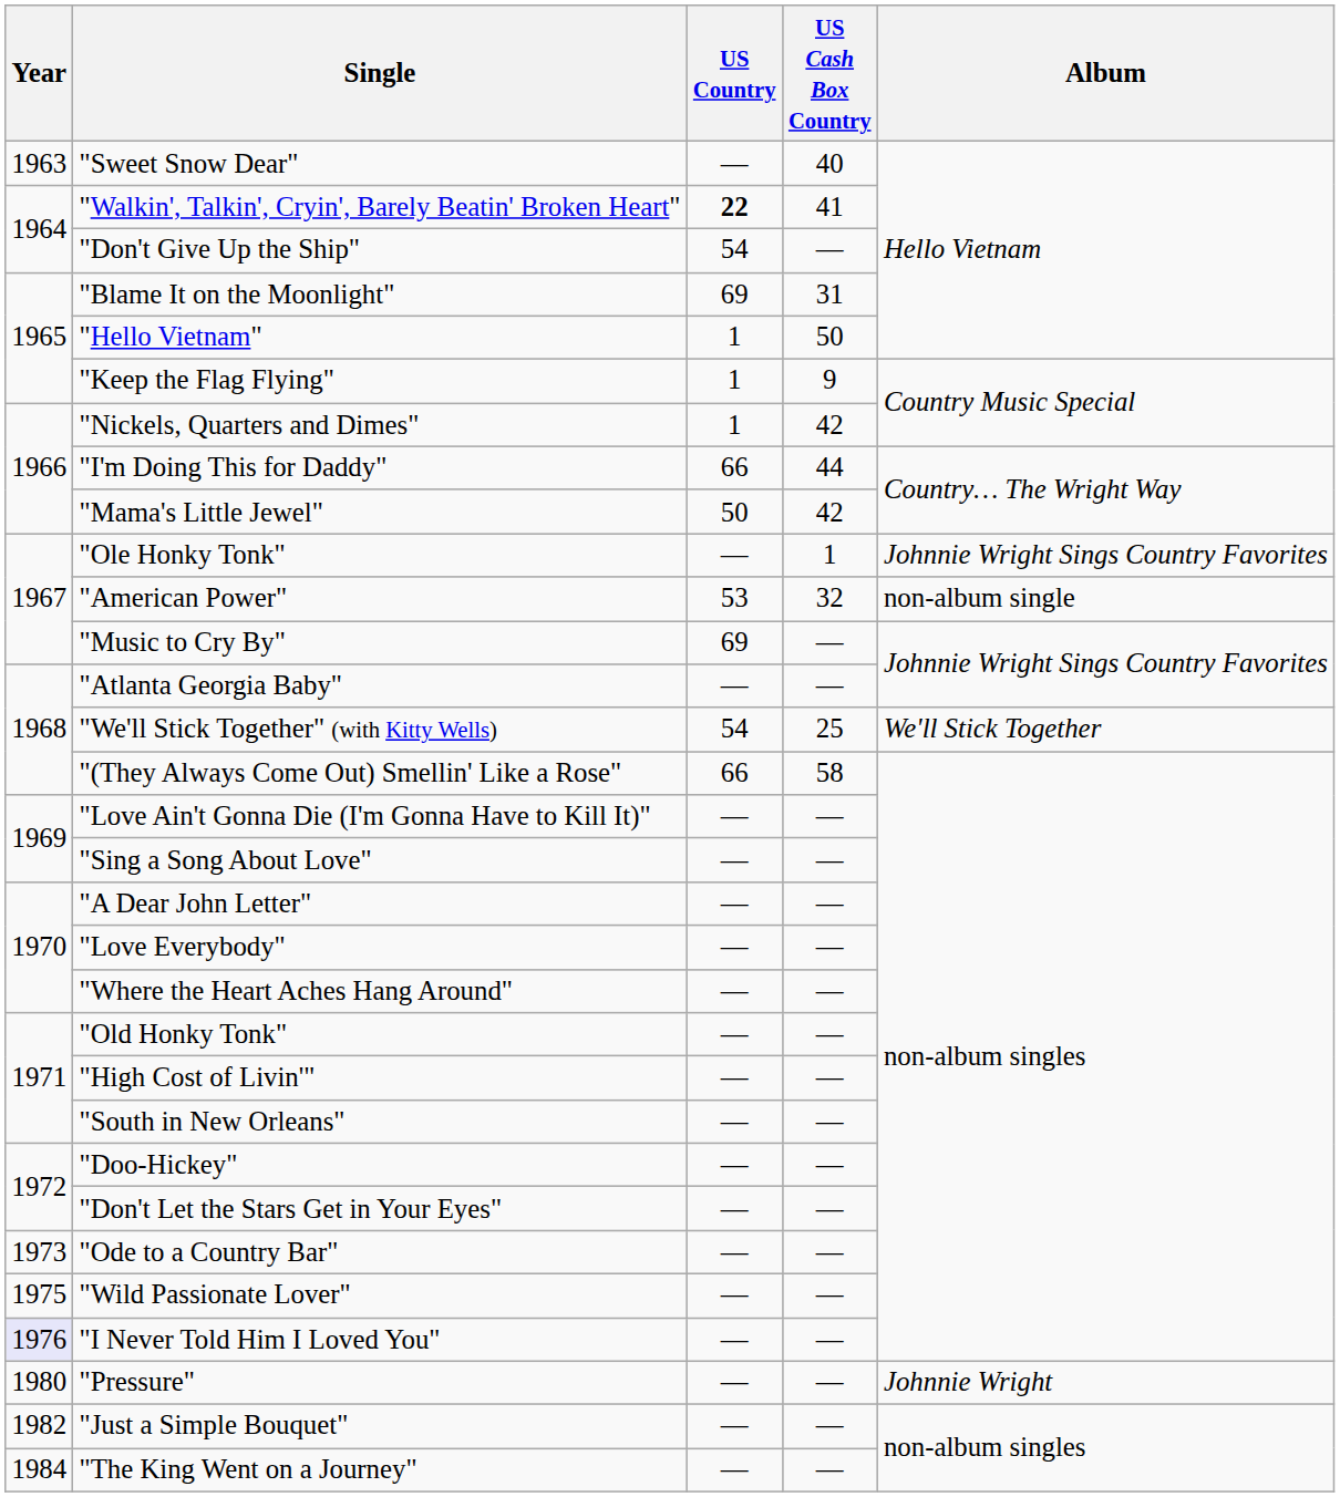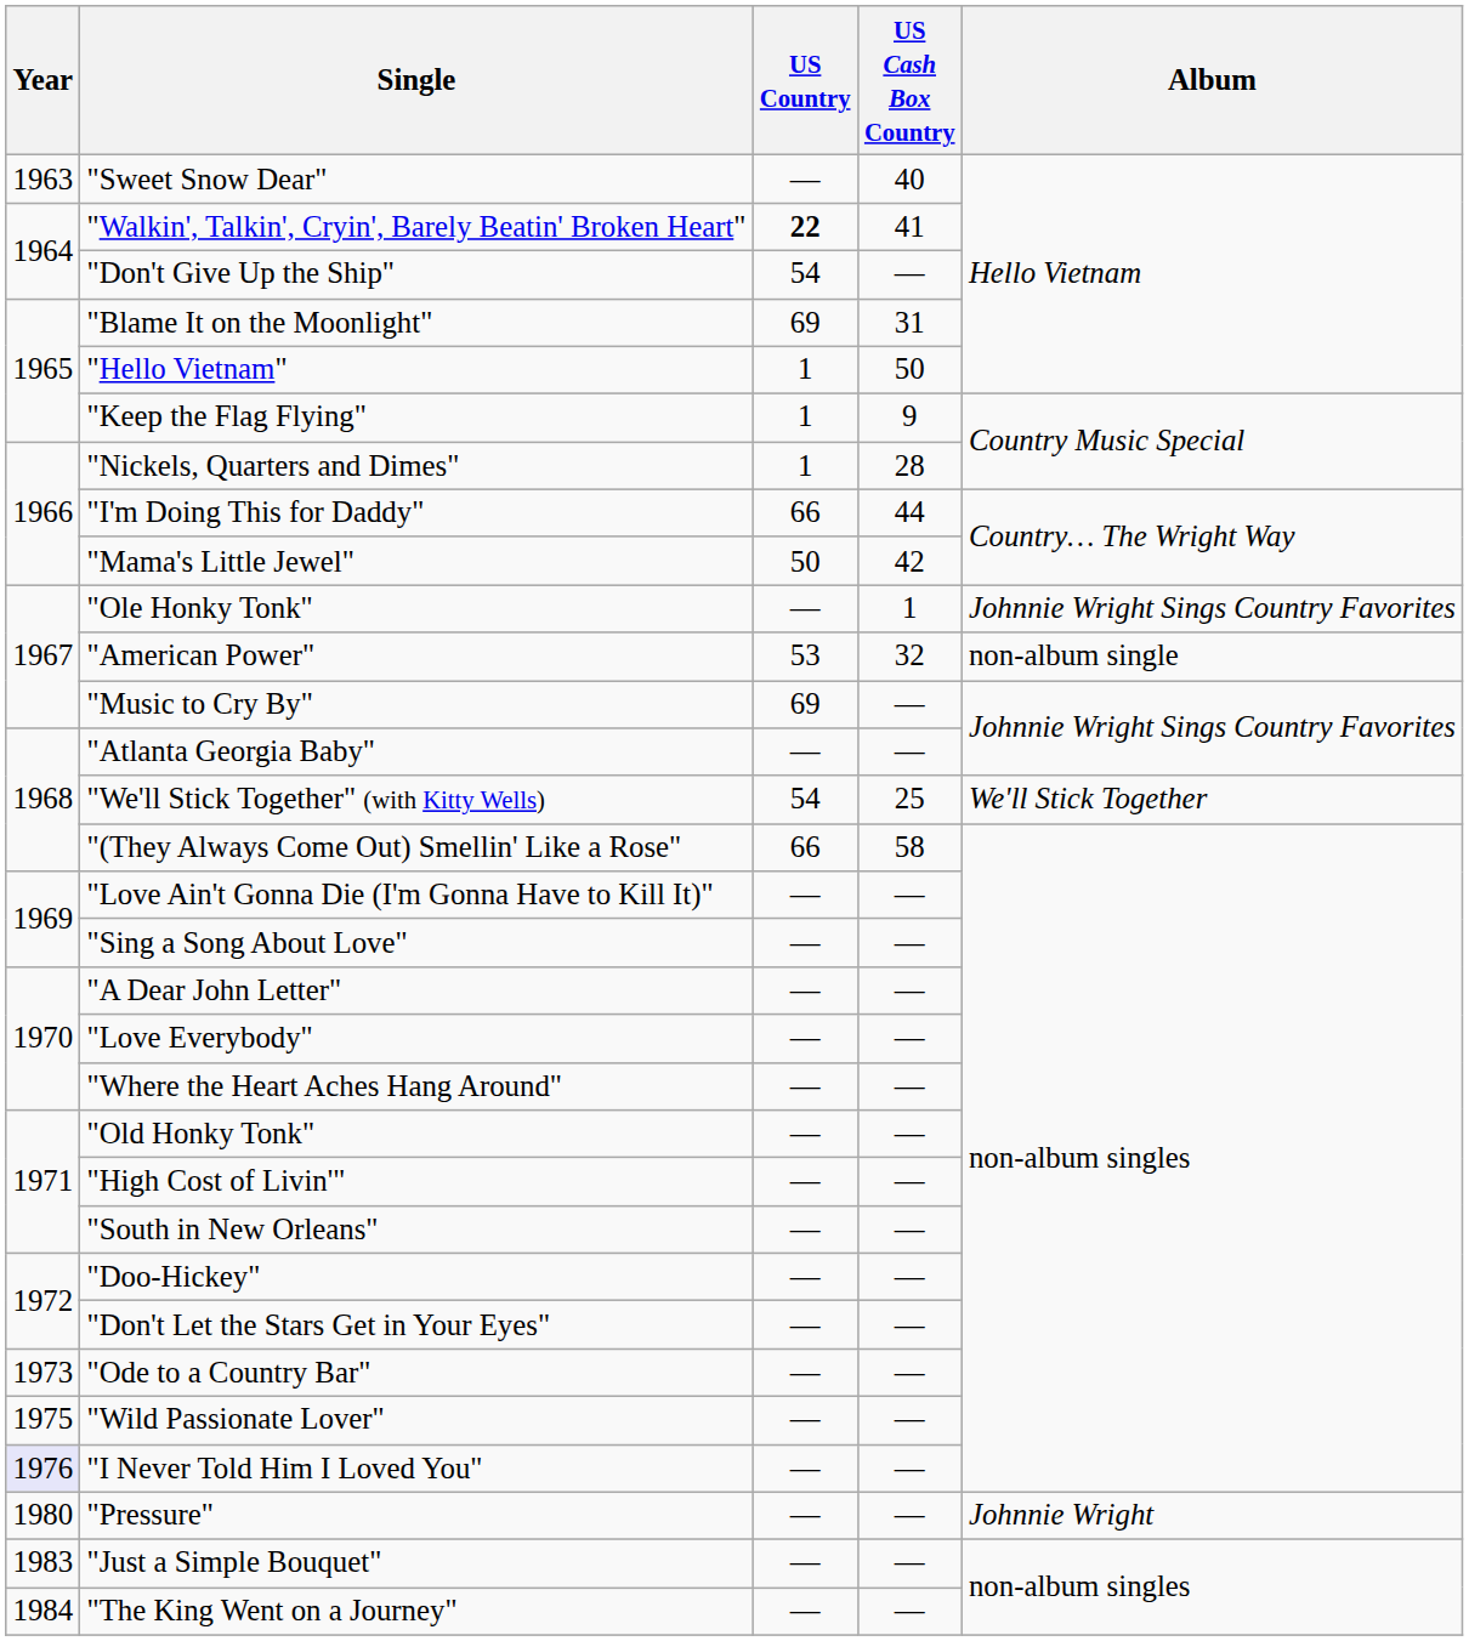 <table class="wikitable">
 <tr>
 <th>Year</th>
 <th>Single</th>
 <th width="45"><small><a href='#'>US Country</a></small></th>
 <th width="45"><small><a href='#'>US <em>Cash Box</em> Country</a></small></th>
 <th>Album</th>
 </tr>
 <tr>
 <td>1963</td>
 <td>"Sweet Snow Dear"</td>
 <td align="center">—</td>
 <td align="center">40</td>
 <td rowspan="5"><em>Hello Vietnam</em></td>
 </tr>
 <tr>
 <td rowspan="2">1964</td>
 <td>"<a href='#'>Walkin', Talkin', Cryin', Barely Beatin' Broken Heart</a>"</td>
 <td align="center"><strong>22</strong></td>
 <td align="center">41</td>
 </tr>
 <tr>
 <td>"Don't Give Up the Ship"</td>
 <td align="center">54</td>
 <td align="center">—</td>
 </tr>
 <tr>
 <td rowspan="3">1965</td>
 <td>"Blame It on the Moonlight"</td>
 <td align="center">69</td>
 <td align="center">31</td>
 </tr>
 <tr>
 <td>"<a href='#'>Hello Vietnam</a>"</td>
 <td align="center">1</td>
 <td align="center">50</td>
 </tr>
 <tr>
 <td>"Keep the Flag Flying"</td>
 <td align="center">1</td>
 <td align="center">9</td>
 <td rowspan="2"><em>Country Music Special</em></td>
 </tr>
 <tr>
 <td rowspan="3">1966</td>
 <td>"Nickels, Quarters and Dimes"</td>
 <td align="center">1</td>
-<td align="center">42</td>
+<td align="center">28</td>
 </tr>
 <tr>
 <td>"I'm Doing This for Daddy"</td>
 <td align="center">66</td>
 <td align="center">44</td>
 <td rowspan="2"><em>Country… The Wright Way</em></td>
 </tr>
 <tr>
 <td>"Mama's Little Jewel"</td>
 <td align="center">50</td>
 <td align="center">42</td>
 </tr>
 <tr>
 <td rowspan="3">1967</td>
 <td>"Ole Honky Tonk"</td>
 <td align="center">—</td>
 <td align="center">1</td>
 <td><em>Johnnie Wright Sings Country Favorites</em></td>
 </tr>
 <tr>
 <td>"American Power"</td>
 <td align="center">53</td>
 <td align="center">32</td>
 <td>non-album single</td>
 </tr>
 <tr>
 <td>"Music to Cry By"</td>
 <td align="center">69</td>
 <td align="center">—</td>
 <td rowspan="2"><em>Johnnie Wright Sings Country Favorites</em></td>
 </tr>
 <tr>
 <td rowspan="3">1968</td>
 <td>"Atlanta Georgia Baby"</td>
 <td align="center">—</td>
 <td align="center">—</td>
 </tr>
 <tr>
 <td>"We'll Stick Together" <small>(with <a href='#'>Kitty Wells</a>)</small></td>
 <td align="center">54</td>
 <td align="center">25</td>
 <td><em>We'll Stick Together</em></td>
 </tr>
 <tr>
 <td>"(They Always Come Out) Smellin' Like a Rose"</td>
 <td align="center">66</td>
 <td align="center">58</td>
 <td rowspan="14">non-album singles</td>
 </tr>
 <tr>
 <td rowspan="2">1969</td>
 <td>"Love Ain't Gonna Die (I'm Gonna Have to Kill It)"</td>
 <td align="center">—</td>
 <td align="center">—</td>
 </tr>
 <tr>
 <td>"Sing a Song About Love"</td>
 <td align="center">—</td>
 <td align="center">—</td>
 </tr>
 <tr>
 <td rowspan="3">1970</td>
 <td>"A Dear John Letter"</td>
 <td align="center">—</td>
 <td align="center">—</td>
 </tr>
 <tr>
 <td>"Love Everybody"</td>
 <td align="center">—</td>
 <td align="center">—</td>
 </tr>
 <tr>
 <td>"Where the Heart Aches Hang Around"</td>
 <td align="center">—</td>
 <td align="center">—</td>
 </tr>
 <tr>
 <td rowspan="3">1971</td>
 <td>"Old Honky Tonk"</td>
 <td align="center">—</td>
 <td align="center">—</td>
 </tr>
 <tr>
 <td>"High Cost of Livin'"</td>
 <td align="center">—</td>
 <td align="center">—</td>
 </tr>
 <tr>
 <td>"South in New Orleans"</td>
 <td align="center">—</td>
 <td align="center">—</td>
 </tr>
 <tr>
 <td rowspan="2">1972</td>
 <td>"Doo-Hickey"</td>
 <td align="center">—</td>
 <td align="center">—</td>
 </tr>
 <tr>
 <td>"Don't Let the Stars Get in Your Eyes"</td>
 <td align="center">—</td>
 <td align="center">—</td>
 </tr>
 <tr>
 <td>1973</td>
 <td>"Ode to a Country Bar"</td>
 <td align="center">—</td>
 <td align="center">—</td>
 </tr>
 <tr>
 <td>1975</td>
 <td>"Wild Passionate Lover"</td>
 <td align="center">—</td>
 <td align="center">—</td>
 </tr>
 <tr>
 <td style="background: lavender;">1976</td>
 <td>"I Never Told Him I Loved You"</td>
 <td align="center">—</td>
 <td align="center">—</td>
 </tr>
 <tr>
 <td>1980</td>
 <td>"Pressure"</td>
 <td align="center">—</td>
 <td align="center">—</td>
 <td><em>Johnnie Wright</em></td>
 </tr>
 <tr>
-<td>1982</td>
+<td>1983</td>
 <td>"Just a Simple Bouquet"</td>
 <td align="center">—</td>
 <td align="center">—</td>
 <td rowspan="2">non-album singles</td>
 </tr>
 <tr>
 <td>1984</td>
 <td>"The King Went on a Journey"</td>
 <td align="center">—</td>
 <td align="center">—</td>
 </tr>
 </table>
